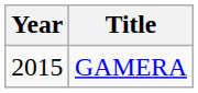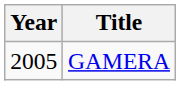 <table class="wikitable sortable">
 <tr>
 <th>Year</th>
 <th>Title</th>
 </tr>
 <tr>
-<td>2015</td>
+<td>2005</td>
 <td><a href='#'>GAMERA</a></td>
 </tr>
 </table>
